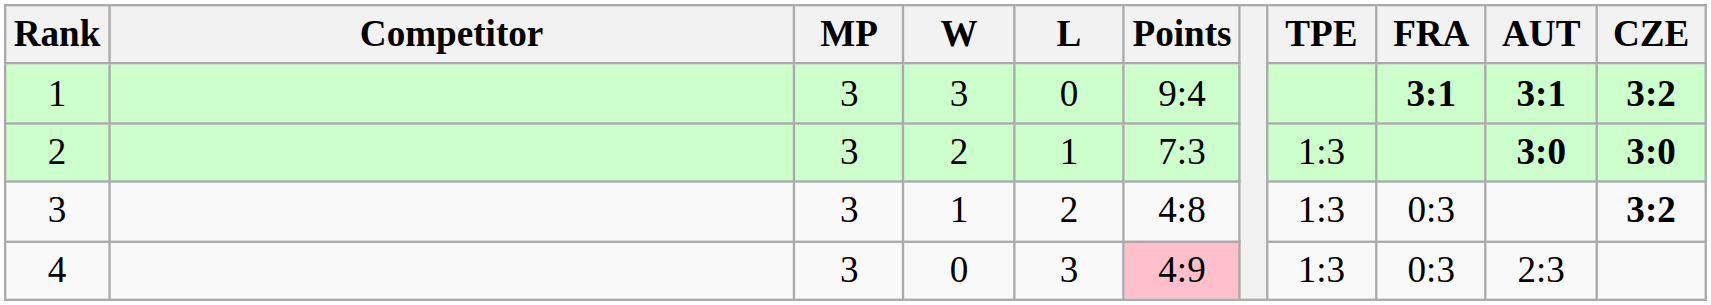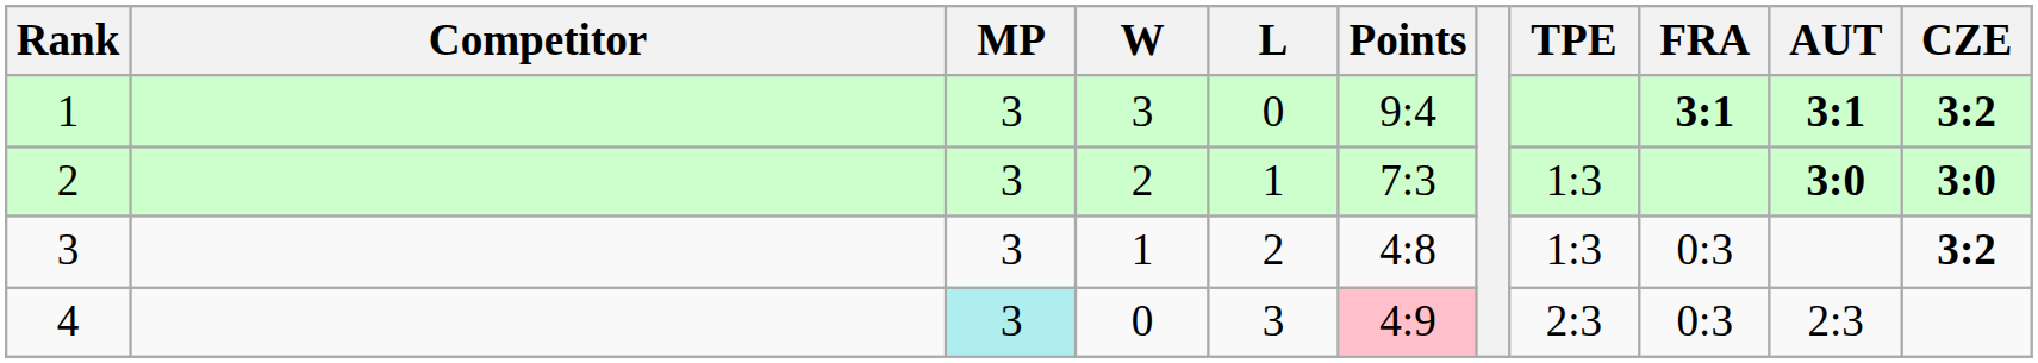 <table class="wikitable" style="text-align:center">
 <tr>
 <th>Rank</th>
 <th style="width:18em">Competitor</th>
 <th style="width:2.5em">MP</th>
 <th style="width:2.5em">W</th>
 <th style="width:2.5em">L</th>
 <th>Points</th>
 <th rowspan="5"> </th>
 <th style="width:2.5em">TPE</th>
 <th style="width:2.5em">FRA</th>
 <th style="width:2.5em">AUT</th>
 <th style="width:2.5em">CZE</th>
 </tr>
 <tr style="background:#cfc;">
 <td>1</td>
 <td style="text-align:left"></td>
 <td>3</td>
 <td>3</td>
 <td>0</td>
 <td>9:4</td>
 <td></td>
 <td><strong>3:1</strong></td>
 <td><strong>3:1</strong></td>
 <td><strong>3:2</strong></td>
 </tr>
 <tr style="background:#cfc;">
 <td>2</td>
 <td style="text-align:left"></td>
 <td>3</td>
 <td>2</td>
 <td>1</td>
 <td>7:3</td>
 <td>1:3</td>
 <td></td>
 <td><strong>3:0</strong></td>
 <td><strong>3:0</strong></td>
 </tr>
 <tr>
 <td>3</td>
 <td style="text-align:left"></td>
 <td>3</td>
 <td>1</td>
 <td>2</td>
 <td>4:8</td>
 <td>1:3</td>
 <td>0:3</td>
 <td></td>
 <td><strong>3:2</strong></td>
 </tr>
 <tr>
 <td>4</td>
 <td style="text-align:left"></td>
-<td>3</td>
+<td style="background: paleturquoise;">3</td>
 <td>0</td>
 <td>3</td>
 <td style="background: pink;">4:9</td>
-<td>1:3</td>
+<td>2:3</td>
 <td>0:3</td>
 <td>2:3</td>
 <td></td>
 </tr>
 </table>
